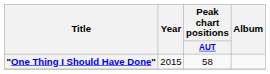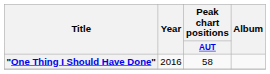 <table class="wikitable plainrowheaders" style="text-align:center;">
 <tr>
 <th scope="col" rowspan="2">Title</th>
 <th scope="col" rowspan="2">Year</th>
 <th scope="col" colspan="1">Peak chart positions</th>
 <th scope="col" rowspan="2">Album</th>
 </tr>
 <tr>
 <th scope="col" style="width:3em;font-size:85%;"><a href='#'>AUT</a><br></th>
 </tr>
 <tr>
 <th scope="row">"<a href='#'>One Thing I Should Have Done</a>"</th>
-<td>2015</td>
+<td>2016</td>
 <td>58</td>
 <td></td>
 </tr>
 <tr>
 </tr>
 </table>
